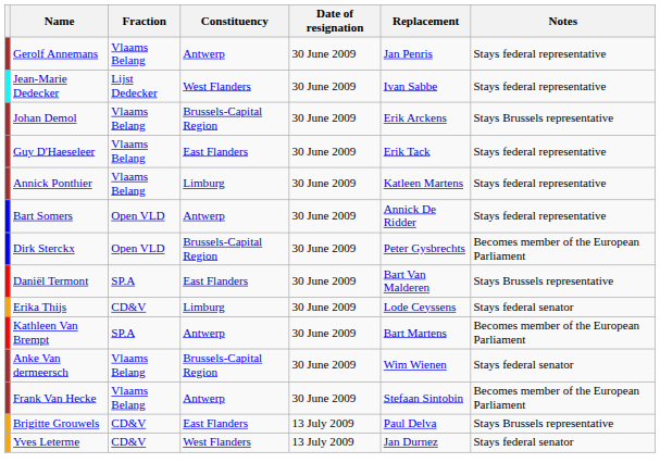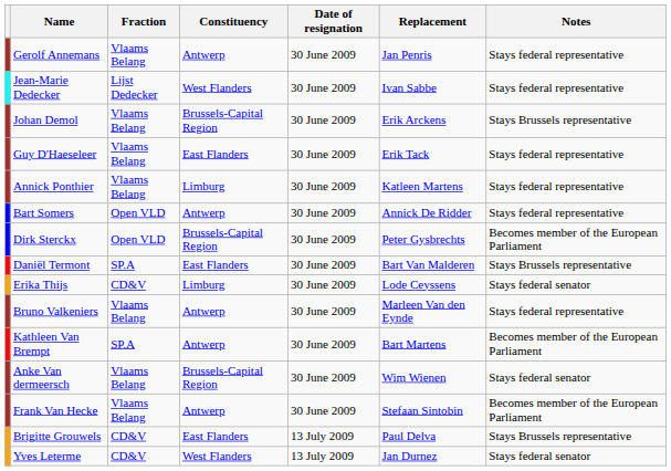 <table class="wikitable sortable">
 <tr>
 <th></th>
 <th>Name</th>
 <th>Fraction</th>
 <th>Constituency</th>
 <th>Date of resignation</th>
 <th>Replacement</th>
 <th>Notes</th>
 </tr>
 <tr>
 <td bgcolor="brown"></td>
 <td><a href='#'>Gerolf Annemans</a></td>
 <td><a href='#'>Vlaams Belang</a></td>
 <td><a href='#'>Antwerp</a></td>
 <td>30 June 2009</td>
 <td><a href='#'>Jan Penris</a></td>
 <td>Stays federal representative</td>
 </tr>
 <tr>
 <td bgcolor="#00ffff"></td>
 <td><a href='#'>Jean-Marie Dedecker</a></td>
 <td><a href='#'>Lijst Dedecker</a></td>
 <td><a href='#'>West Flanders</a></td>
 <td>30 June 2009</td>
 <td><a href='#'>Ivan Sabbe</a></td>
 <td>Stays federal representative</td>
 </tr>
 <tr>
 <td bgcolor="brown"></td>
 <td><a href='#'>Johan Demol</a></td>
 <td><a href='#'>Vlaams Belang</a></td>
 <td><a href='#'>Brussels-Capital Region</a></td>
 <td>30 June 2009</td>
 <td><a href='#'>Erik Arckens</a></td>
 <td>Stays Brussels representative</td>
 </tr>
 <tr>
 <td bgcolor="brown"></td>
 <td><a href='#'>Guy D'Haeseleer</a></td>
 <td><a href='#'>Vlaams Belang</a></td>
 <td><a href='#'>East Flanders</a></td>
 <td>30 June 2009</td>
 <td><a href='#'>Erik Tack</a></td>
 <td>Stays federal representative</td>
 </tr>
 <tr>
 <td bgcolor="brown"></td>
 <td><a href='#'>Annick Ponthier</a></td>
 <td><a href='#'>Vlaams Belang</a></td>
 <td><a href='#'>Limburg</a></td>
 <td>30 June 2009</td>
 <td><a href='#'>Katleen Martens</a></td>
 <td>Stays federal representative</td>
 </tr>
 <tr>
 <td bgcolor="blue"></td>
 <td><a href='#'>Bart Somers</a></td>
 <td><a href='#'>Open VLD</a></td>
 <td><a href='#'>Antwerp</a></td>
 <td>30 June 2009</td>
 <td><a href='#'>Annick De Ridder</a></td>
 <td>Stays federal representative</td>
 </tr>
 <tr>
 <td bgcolor="blue"></td>
 <td><a href='#'>Dirk Sterckx</a></td>
 <td><a href='#'>Open VLD</a></td>
 <td><a href='#'>Brussels-Capital Region</a></td>
 <td>30 June 2009</td>
 <td><a href='#'>Peter Gysbrechts</a></td>
 <td>Becomes member of the European Parliament</td>
 </tr>
 <tr>
 <td bgcolor="red"></td>
 <td><a href='#'>Daniël Termont</a></td>
 <td><a href='#'>SP.A</a></td>
 <td><a href='#'>East Flanders</a></td>
 <td>30 June 2009</td>
 <td><a href='#'>Bart Van Malderen</a></td>
 <td>Stays Brussels representative</td>
 </tr>
 <tr>
 <td bgcolor="orange"></td>
 <td><a href='#'>Erika Thijs</a></td>
 <td><a href='#'>CD&V</a></td>
 <td><a href='#'>Limburg</a></td>
 <td>30 June 2009</td>
 <td><a href='#'>Lode Ceyssens</a></td>
 <td>Stays federal senator</td>
 </tr>
 <tr>
+<td bgcolor="brown"></td>
+<td><a href='#'>Bruno Valkeniers</a></td>
+<td><a href='#'>Vlaams Belang</a></td>
+<td><a href='#'>Antwerp</a></td>
+<td>30 June 2009</td>
+<td><a href='#'>Marleen Van den Eynde</a></td>
+<td>Stays federal representative</td>
+</tr>
+<tr>
 <td bgcolor="red"></td>
 <td><a href='#'>Kathleen Van Brempt</a></td>
 <td><a href='#'>SP.A</a></td>
 <td><a href='#'>Antwerp</a></td>
 <td>30 June 2009</td>
 <td><a href='#'>Bart Martens</a></td>
 <td>Becomes member of the European Parliament</td>
 </tr>
 <tr>
 <td bgcolor="brown"></td>
 <td><a href='#'>Anke Van dermeersch</a></td>
 <td><a href='#'>Vlaams Belang</a></td>
 <td><a href='#'>Brussels-Capital Region</a></td>
 <td>30 June 2009</td>
 <td><a href='#'>Wim Wienen</a></td>
 <td>Stays federal senator</td>
 </tr>
 <tr>
 <td bgcolor="brown"></td>
 <td><a href='#'>Frank Van Hecke</a></td>
 <td><a href='#'>Vlaams Belang</a></td>
 <td><a href='#'>Antwerp</a></td>
 <td>30 June 2009</td>
 <td><a href='#'>Stefaan Sintobin</a></td>
 <td>Becomes member of the European Parliament</td>
 </tr>
 <tr>
 <td bgcolor="orange"></td>
 <td><a href='#'>Brigitte Grouwels</a></td>
 <td><a href='#'>CD&V</a></td>
 <td><a href='#'>East Flanders</a></td>
 <td>13 July 2009</td>
 <td><a href='#'>Paul Delva</a></td>
 <td>Stays Brussels representative</td>
 </tr>
 <tr>
 <td bgcolor="orange"></td>
 <td><a href='#'>Yves Leterme</a></td>
 <td><a href='#'>CD&V</a></td>
 <td><a href='#'>West Flanders</a></td>
 <td>13 July 2009</td>
 <td><a href='#'>Jan Durnez</a></td>
 <td>Stays federal senator</td>
 </tr>
 </table>
